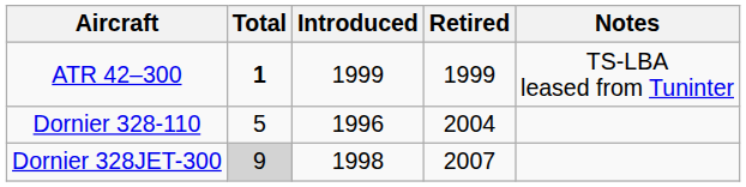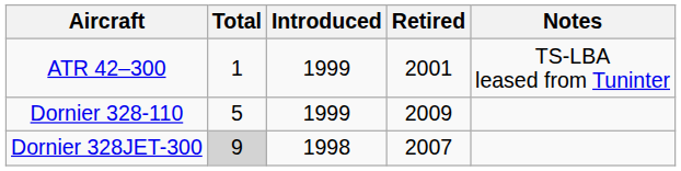 <table class="wikitable" style="margin:auto;text-align:center">
 <tr>
 <th>Aircraft</th>
 <th>Total</th>
 <th>Introduced</th>
 <th>Retired</th>
 <th>Notes</th>
 </tr>
 <tr>
 <td><a href='#'>ATR 42–300</a></td>
-<td><strong>1</strong></td>
+<td>1</td>
 <td>1999</td>
-<td>1999</td>
+<td>2001</td>
 <td>TS-LBA<br>leased from <a href='#'>Tuninter</a></td>
 </tr>
 <tr>
 <td><a href='#'>Dornier 328-110</a></td>
 <td>5</td>
-<td>1996</td>
-<td>2004</td>
+<td>1999</td>
+<td>2009</td>
 <td></td>
 </tr>
 <tr>
 <td><a href='#'>Dornier 328JET-300</a></td>
 <td style="background: lightgrey;">9</td>
 <td>1998</td>
 <td>2007</td>
 <td></td>
 </tr>
 </table>
